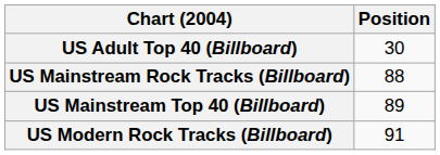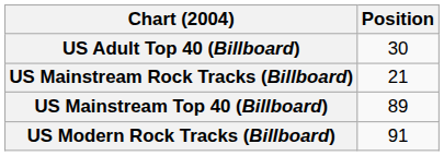 <table class="wikitable sortable plainrowheaders" style="text-align:center">
 <tr>
 <th>Chart (2004)</th>
 <th>Position</th>
 </tr>
 <tr>
 <th scope="row">US Adult Top 40 (<em>Billboard</em>)</th>
 <td>30</td>
 </tr>
 <tr>
 <th scope="row">US Mainstream Rock Tracks (<em>Billboard</em>)</th>
-<td>88</td>
+<td>21</td>
 </tr>
 <tr>
 <th scope="row">US Mainstream Top 40 (<em>Billboard</em>)</th>
 <td>89</td>
 </tr>
 <tr>
 <th scope="row">US Modern Rock Tracks (<em>Billboard</em>)</th>
 <td>91</td>
 </tr>
 </table>
